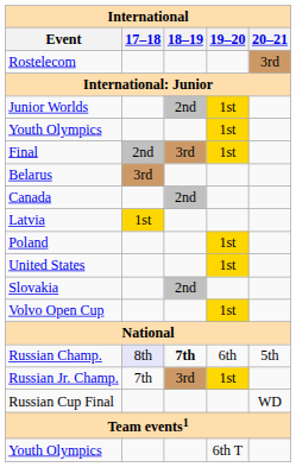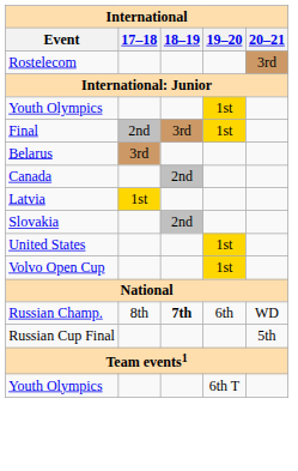 <table class="wikitable" style="text-align:center">
 <tr>
 <th style="background-color: #ffdead; " colspan=5 align=center>International</th>
 </tr>
 <tr>
 <th>Event</th>
 <th><a href='#'>17–18</a></th>
 <th><a href='#'>18–19</a></th>
 <th><a href='#'>19–20</a></th>
 <th><a href='#'>20–21</a></th>
 </tr>
 <tr>
 <td align=left> <a href='#'>Rostelecom</a></td>
 <td></td>
 <td></td>
 <td></td>
 <td bgcolor=cc9966>3rd</td>
 </tr>
 <tr>
 <th style="background-color: #ffdead; " colspan=5 align=center>International: Junior</th>
-</tr>
-<tr>
-<td align=left><a href='#'>Junior Worlds</a></td>
-<td></td>
-<td bgcolor=silver>2nd</td>
-<td bgcolor=gold>1st</td>
-<td></td>
 </tr>
 <tr>
 <td align=left><a href='#'>Youth Olympics</a></td>
 <td></td>
 <td></td>
 <td bgcolor=gold>1st</td>
 <td></td>
 </tr>
 <tr>
 <td align=left> <a href='#'>Final</a></td>
 <td bgcolor=silver>2nd</td>
 <td bgcolor=cc9966>3rd</td>
 <td bgcolor=gold>1st</td>
 <td></td>
 </tr>
 <tr>
 <td align=left> <a href='#'>Belarus</a></td>
 <td bgcolor=cc9966>3rd</td>
 <td></td>
 <td></td>
 <td></td>
 </tr>
 <tr>
 <td align=left> <a href='#'>Canada</a></td>
 <td></td>
 <td bgcolor=silver>2nd</td>
 <td></td>
 <td></td>
 </tr>
 <tr>
 <td align=left> <a href='#'>Latvia</a></td>
 <td bgcolor=gold>1st</td>
 <td></td>
 <td></td>
 <td></td>
 </tr>
 <tr>
-<td align=left> <a href='#'>Poland</a></td>
+<td align=left> <a href='#'>Slovakia</a></td>
 <td></td>
+<td bgcolor=silver>2nd</td>
 <td></td>
-<td bgcolor=gold>1st</td>
 <td></td>
 </tr>
 <tr>
 <td align=left> <a href='#'>United States</a></td>
 <td></td>
 <td></td>
 <td bgcolor=gold>1st</td>
-<td></td>
-</tr>
-<tr>
-<td align=left> <a href='#'>Slovakia</a></td>
-<td></td>
-<td bgcolor=silver>2nd</td>
-<td></td>
 <td></td>
 </tr>
 <tr>
 <td align=left><a href='#'>Volvo Open Cup</a></td>
 <td></td>
 <td></td>
 <td bgcolor=gold>1st</td>
 <td></td>
 </tr>
 <tr>
 <th style="background-color: #ffdead; " colspan=5 align=center>National</th>
 </tr>
 <tr>
 <td align=left><a href='#'>Russian Champ.</a></td>
-<td style="background: lavender;">8th</td>
+<td>8th</td>
 <td><strong>7th</strong></td>
 <td>6th</td>
-<td>5th</td>
-</tr>
-<tr>
-<td align=left><a href='#'>Russian Jr. Champ.</a></td>
-<td>7th</td>
-<td bgcolor=cc9966>3rd</td>
-<td bgcolor=gold>1st</td>
-<td></td>
+<td>WD</td>
 </tr>
 <tr>
 <td align=left>Russian Cup Final</td>
 <td></td>
 <td></td>
 <td></td>
-<td>WD</td>
+<td>5th</td>
 </tr>
 <tr>
 <th style="background-color: #ffdead; " colspan=5 align=center>Team events<sup>1</sup></th>
 </tr>
 <tr>
 <td align=left><a href='#'>Youth Olympics</a></td>
 <td></td>
 <td></td>
 <td>6th T</td>
 <td></td>
 </tr>
 </table>
